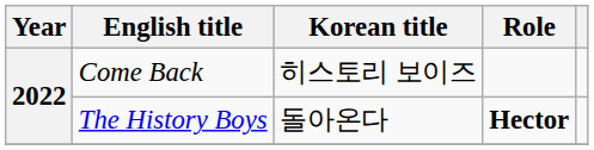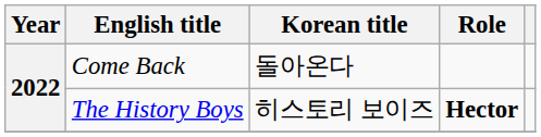 <table class="wikitable  plainrowheaders">
 <tr>
 <th scope="col">Year</th>
 <th scope="col">English title</th>
 <th scope="col">Korean title</th>
 <th scope="col">Role</th>
 <th scope="col" class="unsortable"></th>
 </tr>
 <tr>
 <th scope="row" rowspan=2>2022</th>
 <td><em>Come Back</em></td>
-<td>히스토리 보이즈</td>
+<td>돌아온다</td>
 <td></td>
 <td></td>
 </tr>
 <tr>
 <td><em><a href='#'>The History Boys</a></em></td>
-<td>돌아온다</td>
+<td>히스토리 보이즈</td>
 <td><strong>Hector</strong></td>
 <td></td>
 </tr>
 <tr>
 </tr>
 </table>
